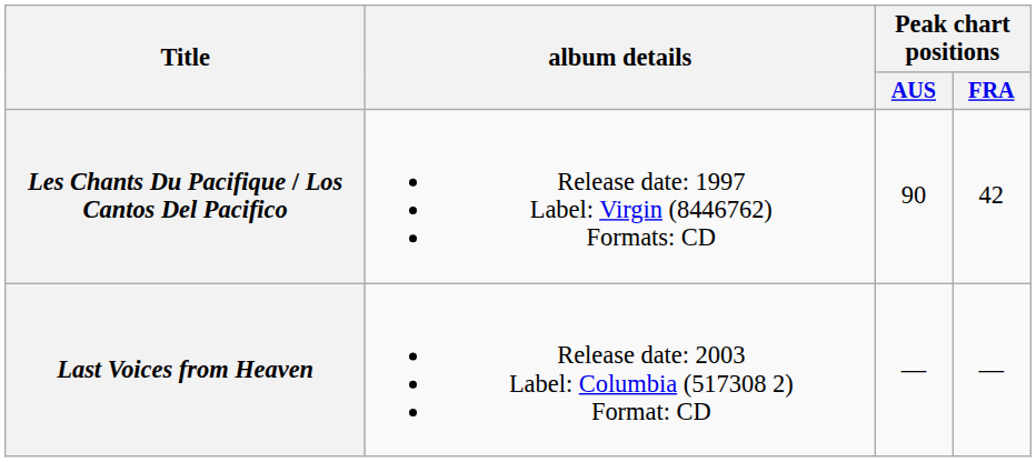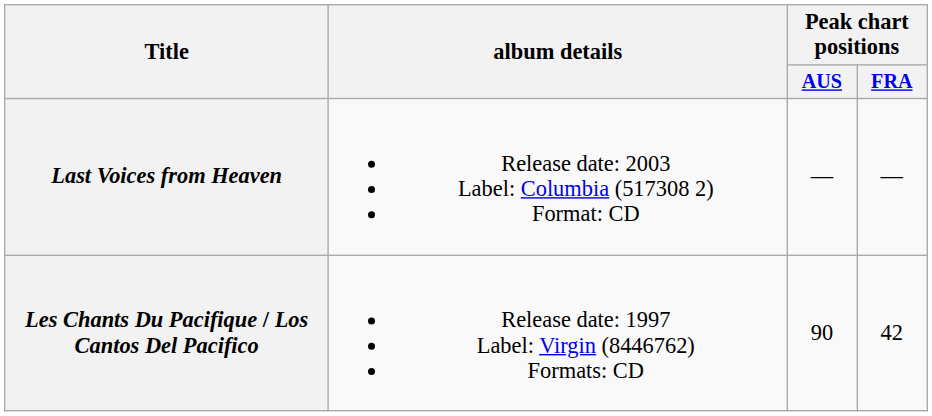 <table class="wikitable plainrowheaders" style="text-align:center;">
 <tr>
 <th scope="col" rowspan="2" style="width:14em;">Title</th>
 <th scope="col" rowspan="2" style="width:20em;">album details</th>
 <th scope="col" colspan="2">Peak chart positions</th>
 </tr>
 <tr>
 <th scope="col" style="width:3em;font-size:90%;"><a href='#'>AUS</a><br></th>
 <th scope="col" style="width:3em;font-size:90%;"><a href='#'>FRA</a><br></th>
 </tr>
 <tr>
+<th scope="row"><em>Last Voices from Heaven</em></th>
+<td><br><ul><li>Release date: 2003</li><li>Label: <a href='#'>Columbia</a> (517308 2)</li><li>Format: CD</li></ul></td>
+<td>—</td>
+<td>—</td>
+</tr>
+<tr>
 <th scope="row"><em>Les Chants Du Pacifique</em> / <em>Los Cantos Del Pacifico</em></th>
 <td><br><ul><li>Release date: 1997</li><li>Label: <a href='#'>Virgin</a> (8446762)</li><li>Formats: CD</li></ul></td>
 <td>90</td>
 <td>42</td>
 </tr>
-<tr>
-<th scope="row"><em>Last Voices from Heaven</em></th>
-<td><br><ul><li>Release date: 2003</li><li>Label: <a href='#'>Columbia</a> (517308 2)</li><li>Format: CD</li></ul></td>
-<td>—</td>
-<td>—</td>
-</tr>
 </table>
